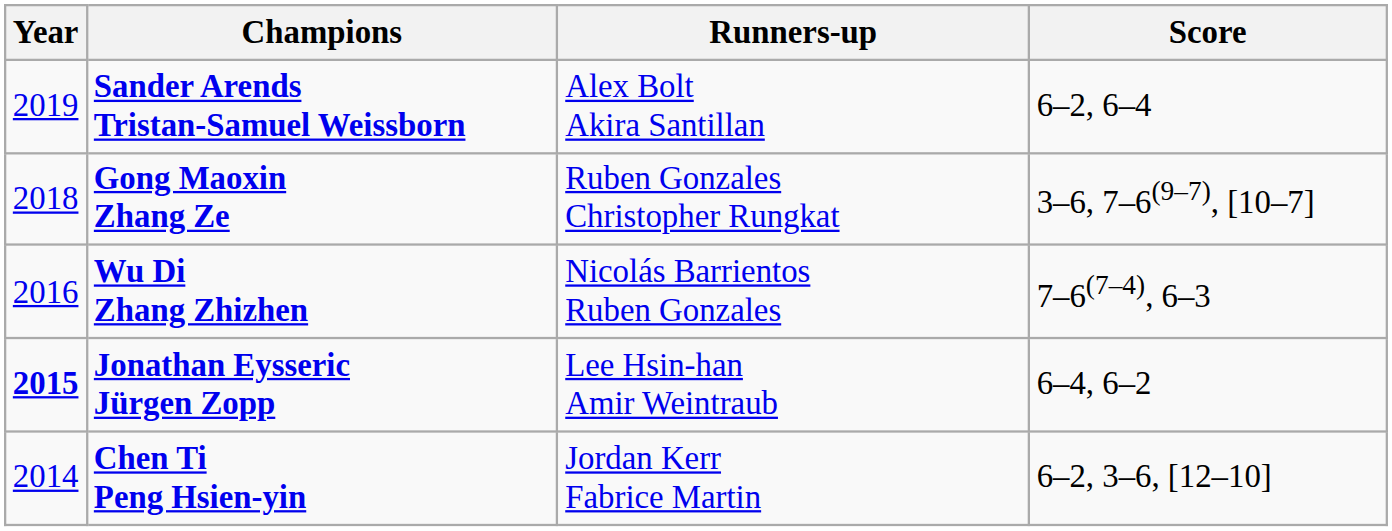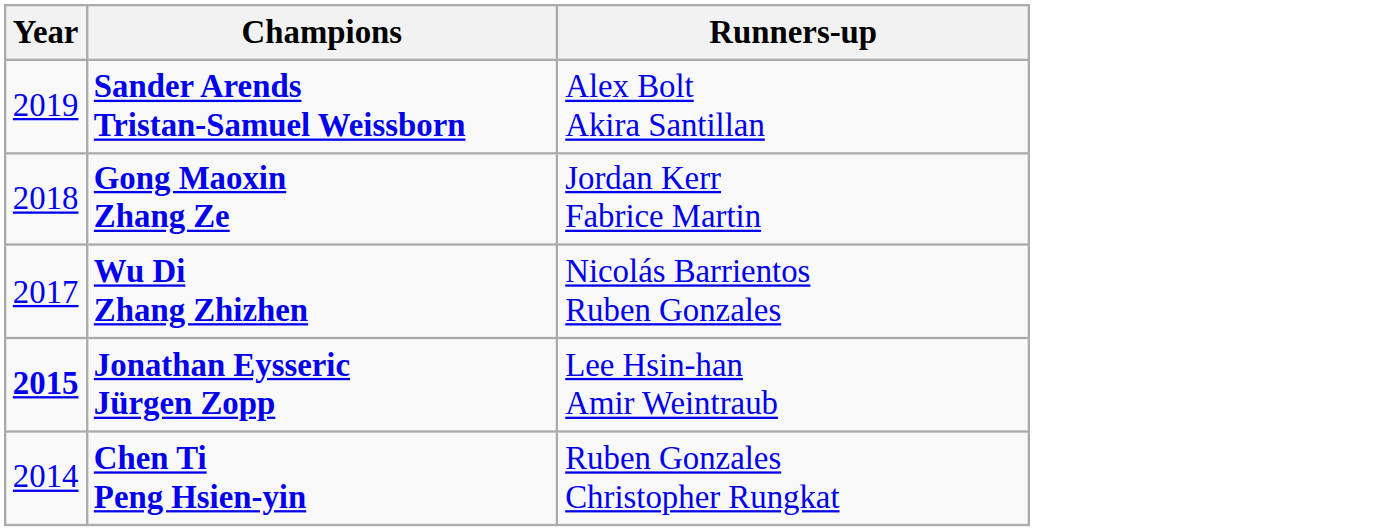 <table class="wikitable" style="font-size:90%">
 <tr>
 <th>Year</th>
 <th width="200">Champions</th>
 <th width="200">Runners-up</th>
-<th width="150">Score</th>
 </tr>
 <tr>
 <td><a href='#'>2019</a></td>
 <td> <strong><a href='#'>Sander Arends</a></strong><br> <strong><a href='#'>Tristan-Samuel Weissborn</a></strong></td>
 <td> <a href='#'>Alex Bolt</a><br> <a href='#'>Akira Santillan</a></td>
-<td>6–2, 6–4</td>
 </tr>
 <tr>
 <td><a href='#'>2018</a></td>
 <td> <strong><a href='#'>Gong Maoxin</a></strong><br> <strong><a href='#'>Zhang Ze</a></strong></td>
-<td> <a href='#'>Ruben Gonzales</a><br> <a href='#'>Christopher Rungkat</a></td>
-<td>3–6, 7–6<sup>(9–7)</sup>, [10–7]</td>
+<td> <a href='#'>Jordan Kerr</a><br> <a href='#'>Fabrice Martin</a></td>
 </tr>
 <tr>
-<td><a href='#'>2016</a></td>
+<td><a href='#'>2017</a></td>
 <td> <strong><a href='#'>Wu Di</a></strong><br> <strong><a href='#'>Zhang Zhizhen</a></strong></td>
 <td> <a href='#'>Nicolás Barrientos</a><br> <a href='#'>Ruben Gonzales</a></td>
-<td>7–6<sup>(7–4)</sup>, 6–3</td>
 </tr>
 <tr>
 <td><strong><a href='#'>2015</a></strong></td>
 <td> <strong><a href='#'>Jonathan Eysseric</a></strong><br> <strong><a href='#'>Jürgen Zopp</a></strong></td>
 <td> <a href='#'>Lee Hsin-han</a><br> <a href='#'>Amir Weintraub</a></td>
-<td>6–4, 6–2</td>
 </tr>
 <tr>
 <td><a href='#'>2014</a></td>
 <td> <strong><a href='#'>Chen Ti</a></strong><br> <strong><a href='#'>Peng Hsien-yin</a></strong></td>
-<td> <a href='#'>Jordan Kerr</a><br> <a href='#'>Fabrice Martin</a></td>
-<td>6–2, 3–6, [12–10]</td>
+<td> <a href='#'>Ruben Gonzales</a><br> <a href='#'>Christopher Rungkat</a></td>
 </tr>
 </table>
